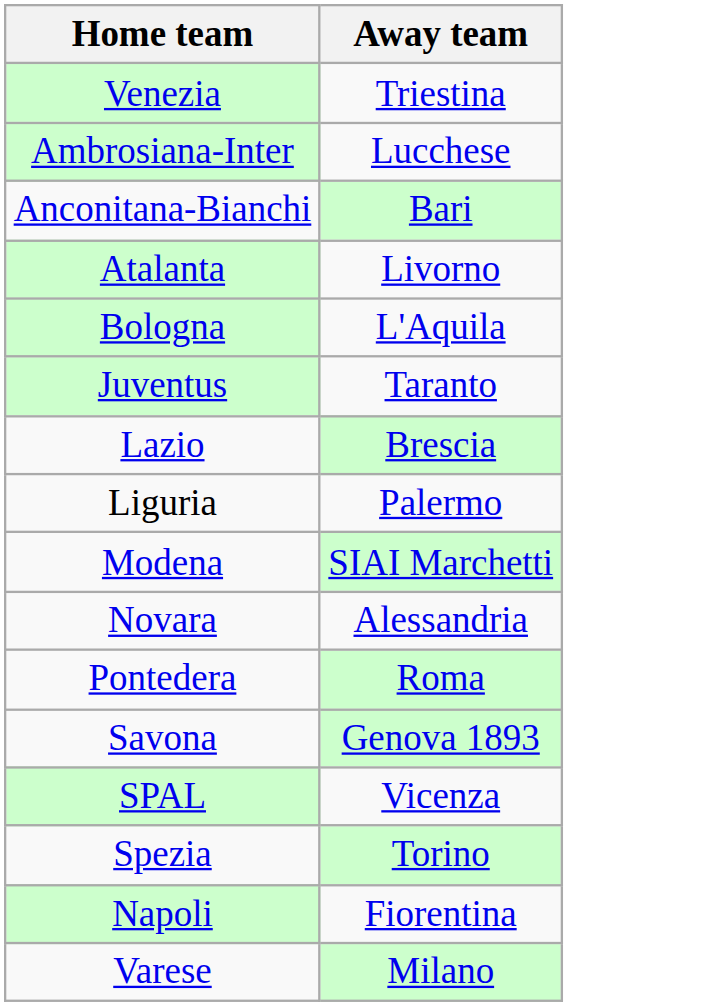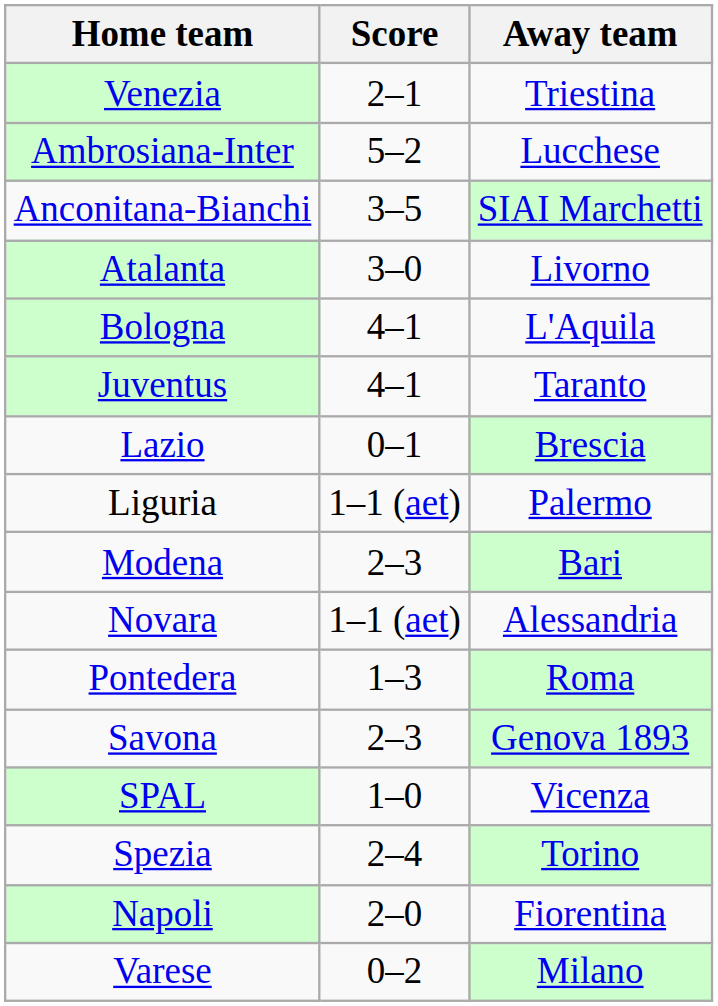 <table class="wikitable" style="text-align: center">
 <tr>
 <th>Home team</th>
+<th>Score</th>
 <th>Away team</th>
 </tr>
 <tr>
 <td bgcolor="ccffcc"><a href='#'>Venezia</a></td>
+<td>2–1</td>
 <td><a href='#'>Triestina</a></td>
 </tr>
 <tr>
 <td bgcolor="ccffcc"><a href='#'>Ambrosiana-Inter</a></td>
+<td>5–2</td>
 <td><a href='#'>Lucchese</a></td>
 </tr>
 <tr>
 <td><a href='#'>Anconitana-Bianchi</a></td>
-<td bgcolor="ccffcc"><a href='#'>Bari</a></td>
+<td>3–5</td>
+<td bgcolor="ccffcc"><a href='#'>SIAI Marchetti</a></td>
 </tr>
 <tr>
 <td bgcolor="ccffcc"><a href='#'>Atalanta</a></td>
+<td>3–0</td>
 <td><a href='#'>Livorno</a></td>
 </tr>
 <tr>
 <td bgcolor="ccffcc"><a href='#'>Bologna</a></td>
+<td>4–1</td>
 <td><a href='#'>L'Aquila</a></td>
 </tr>
 <tr>
 <td bgcolor="ccffcc"><a href='#'>Juventus</a></td>
+<td>4–1</td>
 <td><a href='#'>Taranto</a></td>
 </tr>
 <tr>
 <td><a href='#'>Lazio</a></td>
+<td>0–1</td>
 <td bgcolor="ccffcc"><a href='#'>Brescia</a></td>
 </tr>
 <tr>
 <td>Liguria</td>
+<td>1–1 (<a href='#'>aet</a>)</td>
 <td><a href='#'>Palermo</a></td>
 </tr>
 <tr>
 <td><a href='#'>Modena</a></td>
-<td bgcolor="ccffcc"><a href='#'>SIAI Marchetti</a></td>
+<td>2–3</td>
+<td bgcolor="ccffcc"><a href='#'>Bari</a></td>
 </tr>
 <tr>
 <td><a href='#'>Novara</a></td>
+<td>1–1 (<a href='#'>aet</a>)</td>
 <td><a href='#'>Alessandria</a></td>
 </tr>
 <tr>
 <td><a href='#'>Pontedera</a></td>
+<td>1–3</td>
 <td bgcolor="ccffcc"><a href='#'>Roma</a></td>
 </tr>
 <tr>
 <td><a href='#'>Savona</a></td>
+<td>2–3</td>
 <td bgcolor="ccffcc"><a href='#'>Genova 1893</a></td>
 </tr>
 <tr>
 <td bgcolor="ccffcc"><a href='#'>SPAL</a></td>
+<td>1–0</td>
 <td><a href='#'>Vicenza</a></td>
 </tr>
 <tr>
 <td><a href='#'>Spezia</a></td>
+<td>2–4</td>
 <td bgcolor="ccffcc"><a href='#'>Torino</a></td>
 </tr>
 <tr>
 <td bgcolor="ccffcc"><a href='#'>Napoli</a></td>
+<td>2–0</td>
 <td><a href='#'>Fiorentina</a></td>
 </tr>
 <tr>
 <td><a href='#'>Varese</a></td>
+<td>0–2</td>
 <td bgcolor="ccffcc"><a href='#'>Milano</a></td>
 </tr>
 </table>
